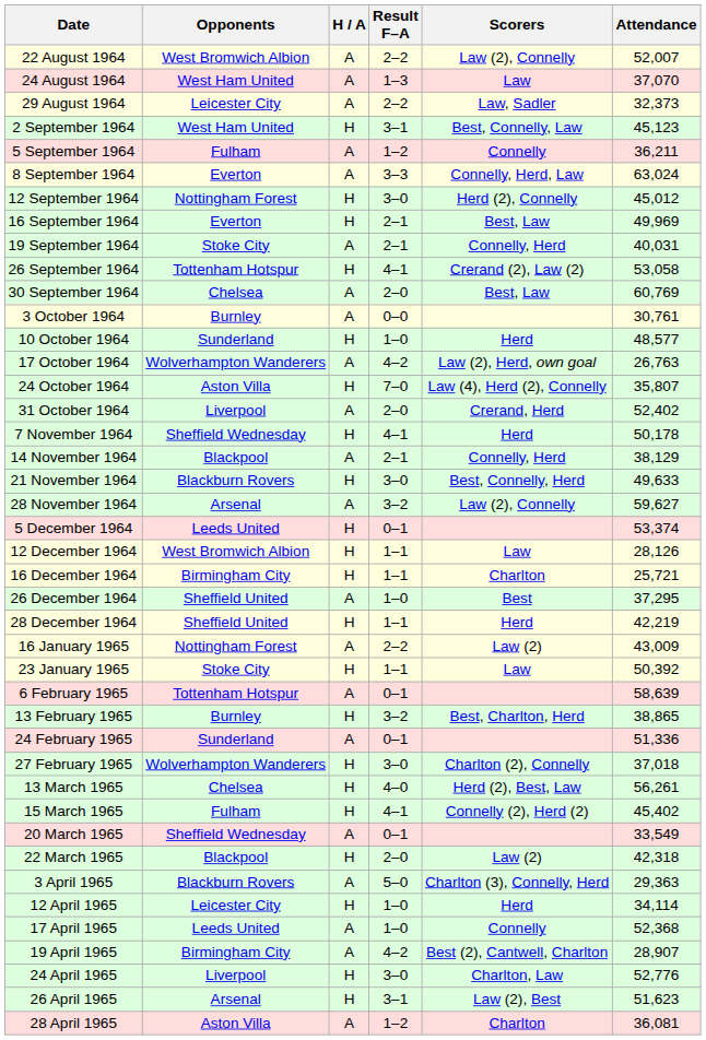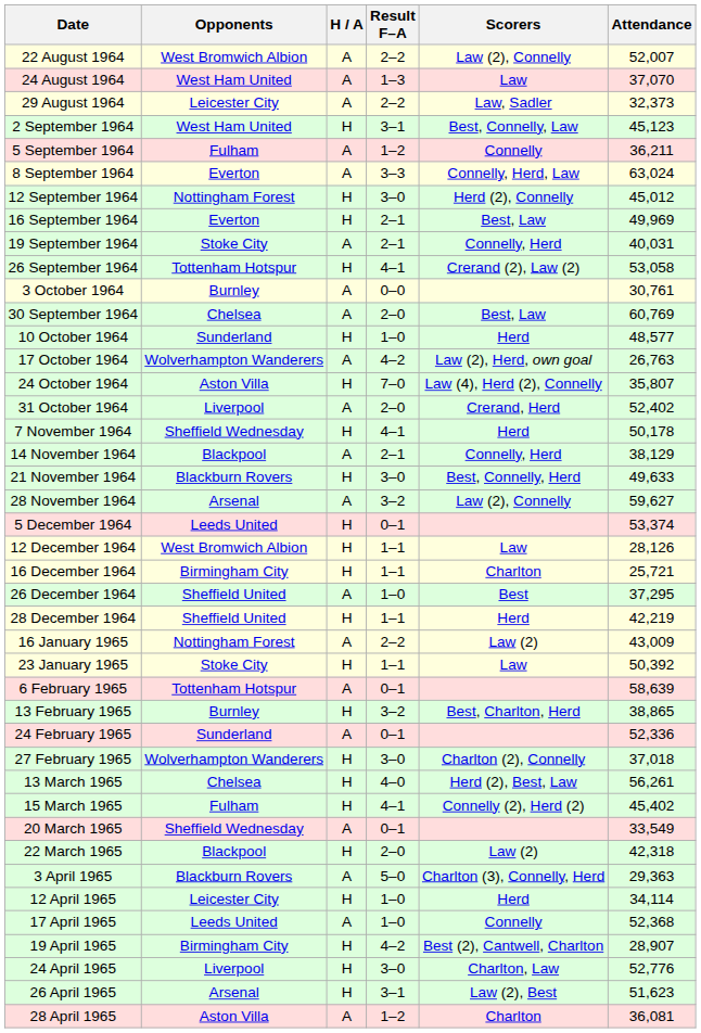 <table class="wikitable" style="text-align:center">
 <tr>
 <th>Date</th>
 <th>Opponents</th>
 <th>H / A</th>
 <th>Result<br>F–A</th>
 <th>Scorers</th>
 <th>Attendance</th>
 </tr>
 <tr bgcolor="#ffffdd">
 <td>22 August 1964</td>
 <td><a href='#'>West Bromwich Albion</a></td>
 <td>A</td>
 <td>2–2</td>
 <td><a href='#'>Law</a> (2), <a href='#'>Connelly</a></td>
 <td>52,007</td>
 </tr>
 <tr bgcolor="#ffdddd">
 <td>24 August 1964</td>
 <td><a href='#'>West Ham United</a></td>
 <td>A</td>
 <td>1–3</td>
 <td><a href='#'>Law</a></td>
 <td>37,070</td>
 </tr>
 <tr bgcolor="#ffffdd">
 <td>29 August 1964</td>
 <td><a href='#'>Leicester City</a></td>
 <td>A</td>
 <td>2–2</td>
 <td><a href='#'>Law</a>, <a href='#'>Sadler</a></td>
 <td>32,373</td>
 </tr>
 <tr bgcolor="#ddffdd">
 <td>2 September 1964</td>
 <td><a href='#'>West Ham United</a></td>
 <td>H</td>
 <td>3–1</td>
 <td><a href='#'>Best</a>, <a href='#'>Connelly</a>, <a href='#'>Law</a></td>
 <td>45,123</td>
 </tr>
 <tr bgcolor="#ffdddd">
 <td>5 September 1964</td>
 <td><a href='#'>Fulham</a></td>
 <td>A</td>
 <td>1–2</td>
 <td><a href='#'>Connelly</a></td>
 <td>36,211</td>
 </tr>
 <tr bgcolor="#ffffdd">
 <td>8 September 1964</td>
 <td><a href='#'>Everton</a></td>
 <td>A</td>
 <td>3–3</td>
 <td><a href='#'>Connelly</a>, <a href='#'>Herd</a>, <a href='#'>Law</a></td>
 <td>63,024</td>
 </tr>
 <tr bgcolor="#ddffdd">
 <td>12 September 1964</td>
 <td><a href='#'>Nottingham Forest</a></td>
 <td>H</td>
 <td>3–0</td>
 <td><a href='#'>Herd</a> (2), <a href='#'>Connelly</a></td>
 <td>45,012</td>
 </tr>
 <tr bgcolor="#ddffdd">
 <td>16 September 1964</td>
 <td><a href='#'>Everton</a></td>
 <td>H</td>
 <td>2–1</td>
 <td><a href='#'>Best</a>, <a href='#'>Law</a></td>
 <td>49,969</td>
 </tr>
 <tr bgcolor="#ddffdd">
 <td>19 September 1964</td>
 <td><a href='#'>Stoke City</a></td>
 <td>A</td>
 <td>2–1</td>
 <td><a href='#'>Connelly</a>, <a href='#'>Herd</a></td>
 <td>40,031</td>
 </tr>
 <tr bgcolor="#ddffdd">
 <td>26 September 1964</td>
 <td><a href='#'>Tottenham Hotspur</a></td>
 <td>H</td>
 <td>4–1</td>
 <td><a href='#'>Crerand</a> (2), <a href='#'>Law</a> (2)</td>
 <td>53,058</td>
 </tr>
+<tr bgcolor="#ffffdd">
+<td>3 October 1964</td>
+<td><a href='#'>Burnley</a></td>
+<td>A</td>
+<td>0–0</td>
+<td></td>
+<td>30,761</td>
+</tr>
 <tr bgcolor="#ddffdd">
 <td>30 September 1964</td>
 <td><a href='#'>Chelsea</a></td>
 <td>A</td>
 <td>2–0</td>
 <td><a href='#'>Best</a>, <a href='#'>Law</a></td>
 <td>60,769</td>
-</tr>
-<tr bgcolor="#ffffdd">
-<td>3 October 1964</td>
-<td><a href='#'>Burnley</a></td>
-<td>A</td>
-<td>0–0</td>
-<td></td>
-<td>30,761</td>
 </tr>
 <tr bgcolor="#ddffdd">
 <td>10 October 1964</td>
 <td><a href='#'>Sunderland</a></td>
 <td>H</td>
 <td>1–0</td>
 <td><a href='#'>Herd</a></td>
 <td>48,577</td>
 </tr>
 <tr bgcolor="#ddffdd">
 <td>17 October 1964</td>
 <td><a href='#'>Wolverhampton Wanderers</a></td>
 <td>A</td>
 <td>4–2</td>
 <td><a href='#'>Law</a> (2), <a href='#'>Herd</a>, <em>own goal</em></td>
 <td>26,763</td>
 </tr>
 <tr bgcolor="#ddffdd">
 <td>24 October 1964</td>
 <td><a href='#'>Aston Villa</a></td>
 <td>H</td>
 <td>7–0</td>
 <td><a href='#'>Law</a> (4), <a href='#'>Herd</a> (2), <a href='#'>Connelly</a></td>
 <td>35,807</td>
 </tr>
 <tr bgcolor="#ddffdd">
 <td>31 October 1964</td>
 <td><a href='#'>Liverpool</a></td>
 <td>A</td>
 <td>2–0</td>
 <td><a href='#'>Crerand</a>, <a href='#'>Herd</a></td>
 <td>52,402</td>
 </tr>
 <tr bgcolor="#ddffdd">
 <td>7 November 1964</td>
 <td><a href='#'>Sheffield Wednesday</a></td>
 <td>H</td>
 <td>4–1</td>
 <td><a href='#'>Herd</a></td>
 <td>50,178</td>
 </tr>
 <tr bgcolor="#ddffdd">
 <td>14 November 1964</td>
 <td><a href='#'>Blackpool</a></td>
 <td>A</td>
 <td>2–1</td>
 <td><a href='#'>Connelly</a>, <a href='#'>Herd</a></td>
 <td>38,129</td>
 </tr>
 <tr bgcolor="#ddffdd">
 <td>21 November 1964</td>
 <td><a href='#'>Blackburn Rovers</a></td>
 <td>H</td>
 <td>3–0</td>
 <td><a href='#'>Best</a>, <a href='#'>Connelly</a>, <a href='#'>Herd</a></td>
 <td>49,633</td>
 </tr>
 <tr bgcolor="#ddffdd">
 <td>28 November 1964</td>
 <td><a href='#'>Arsenal</a></td>
 <td>A</td>
 <td>3–2</td>
 <td><a href='#'>Law</a> (2), <a href='#'>Connelly</a></td>
 <td>59,627</td>
 </tr>
 <tr bgcolor="#ffdddd">
 <td>5 December 1964</td>
 <td><a href='#'>Leeds United</a></td>
 <td>H</td>
 <td>0–1</td>
 <td></td>
 <td>53,374</td>
 </tr>
 <tr bgcolor="#ffffdd">
 <td>12 December 1964</td>
 <td><a href='#'>West Bromwich Albion</a></td>
 <td>H</td>
 <td>1–1</td>
 <td><a href='#'>Law</a></td>
 <td>28,126</td>
 </tr>
 <tr bgcolor="#ffffdd">
 <td>16 December 1964</td>
 <td><a href='#'>Birmingham City</a></td>
 <td>H</td>
 <td>1–1</td>
 <td><a href='#'>Charlton</a></td>
 <td>25,721</td>
 </tr>
 <tr bgcolor="#ddffdd">
 <td>26 December 1964</td>
 <td><a href='#'>Sheffield United</a></td>
 <td>A</td>
 <td>1–0</td>
 <td><a href='#'>Best</a></td>
 <td>37,295</td>
 </tr>
 <tr bgcolor="#ffffdd">
 <td>28 December 1964</td>
 <td><a href='#'>Sheffield United</a></td>
 <td>H</td>
 <td>1–1</td>
 <td><a href='#'>Herd</a></td>
 <td>42,219</td>
 </tr>
 <tr bgcolor="#ffffdd">
 <td>16 January 1965</td>
 <td><a href='#'>Nottingham Forest</a></td>
 <td>A</td>
 <td>2–2</td>
 <td><a href='#'>Law</a> (2)</td>
 <td>43,009</td>
 </tr>
 <tr bgcolor="#ffffdd">
 <td>23 January 1965</td>
 <td><a href='#'>Stoke City</a></td>
 <td>H</td>
 <td>1–1</td>
 <td><a href='#'>Law</a></td>
 <td>50,392</td>
 </tr>
 <tr bgcolor="#ffdddd">
 <td>6 February 1965</td>
 <td><a href='#'>Tottenham Hotspur</a></td>
 <td>A</td>
 <td>0–1</td>
 <td></td>
 <td>58,639</td>
 </tr>
 <tr bgcolor="#ddffdd">
 <td>13 February 1965</td>
 <td><a href='#'>Burnley</a></td>
 <td>H</td>
 <td>3–2</td>
 <td><a href='#'>Best</a>, <a href='#'>Charlton</a>, <a href='#'>Herd</a></td>
 <td>38,865</td>
 </tr>
 <tr bgcolor="#ffdddd">
 <td>24 February 1965</td>
 <td><a href='#'>Sunderland</a></td>
 <td>A</td>
 <td>0–1</td>
 <td></td>
-<td>51,336</td>
+<td>52,336</td>
 </tr>
 <tr bgcolor="#ddffdd">
 <td>27 February 1965</td>
 <td><a href='#'>Wolverhampton Wanderers</a></td>
 <td>H</td>
 <td>3–0</td>
 <td><a href='#'>Charlton</a> (2), <a href='#'>Connelly</a></td>
 <td>37,018</td>
 </tr>
 <tr bgcolor="#ddffdd">
 <td>13 March 1965</td>
 <td><a href='#'>Chelsea</a></td>
 <td>H</td>
 <td>4–0</td>
 <td><a href='#'>Herd</a> (2), <a href='#'>Best</a>, <a href='#'>Law</a></td>
 <td>56,261</td>
 </tr>
 <tr bgcolor="#ddffdd">
 <td>15 March 1965</td>
 <td><a href='#'>Fulham</a></td>
 <td>H</td>
 <td>4–1</td>
 <td><a href='#'>Connelly</a> (2), <a href='#'>Herd</a> (2)</td>
 <td>45,402</td>
 </tr>
 <tr bgcolor="#ffdddd">
 <td>20 March 1965</td>
 <td><a href='#'>Sheffield Wednesday</a></td>
 <td>A</td>
 <td>0–1</td>
 <td></td>
 <td>33,549</td>
 </tr>
 <tr bgcolor="#ddffdd">
 <td>22 March 1965</td>
 <td><a href='#'>Blackpool</a></td>
 <td>H</td>
 <td>2–0</td>
 <td><a href='#'>Law</a> (2)</td>
 <td>42,318</td>
 </tr>
 <tr bgcolor="#ddffdd">
 <td>3 April 1965</td>
 <td><a href='#'>Blackburn Rovers</a></td>
 <td>A</td>
 <td>5–0</td>
 <td><a href='#'>Charlton</a> (3), <a href='#'>Connelly</a>, <a href='#'>Herd</a></td>
 <td>29,363</td>
 </tr>
 <tr bgcolor="#ddffdd">
 <td>12 April 1965</td>
 <td><a href='#'>Leicester City</a></td>
 <td>H</td>
 <td>1–0</td>
 <td><a href='#'>Herd</a></td>
 <td>34,114</td>
 </tr>
 <tr bgcolor="#ddffdd">
 <td>17 April 1965</td>
 <td><a href='#'>Leeds United</a></td>
 <td>A</td>
 <td>1–0</td>
 <td><a href='#'>Connelly</a></td>
 <td>52,368</td>
 </tr>
 <tr bgcolor="#ddffdd">
 <td>19 April 1965</td>
 <td><a href='#'>Birmingham City</a></td>
-<td>A</td>
+<td>H</td>
 <td>4–2</td>
 <td><a href='#'>Best</a> (2), <a href='#'>Cantwell</a>, <a href='#'>Charlton</a></td>
 <td>28,907</td>
 </tr>
 <tr bgcolor="#ddffdd">
 <td>24 April 1965</td>
 <td><a href='#'>Liverpool</a></td>
 <td>H</td>
 <td>3–0</td>
 <td><a href='#'>Charlton</a>, <a href='#'>Law</a></td>
 <td>52,776</td>
 </tr>
 <tr bgcolor="#ddffdd">
 <td>26 April 1965</td>
 <td><a href='#'>Arsenal</a></td>
 <td>H</td>
 <td>3–1</td>
 <td><a href='#'>Law</a> (2), <a href='#'>Best</a></td>
 <td>51,623</td>
 </tr>
 <tr bgcolor="#ffdddd">
 <td>28 April 1965</td>
 <td><a href='#'>Aston Villa</a></td>
 <td>A</td>
 <td>1–2</td>
 <td><a href='#'>Charlton</a></td>
 <td>36,081</td>
 </tr>
 </table>
